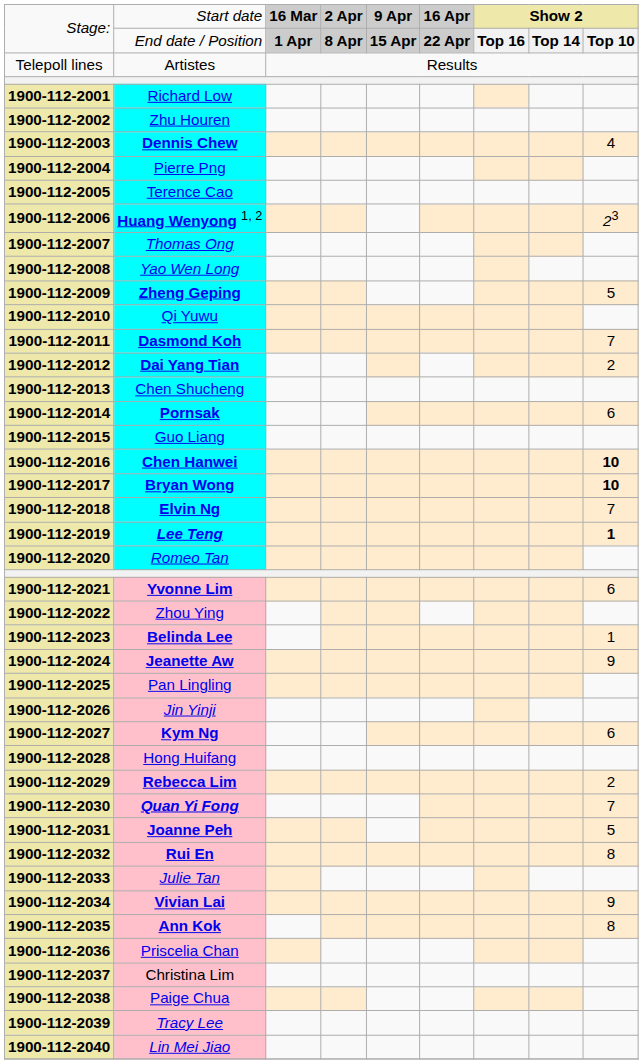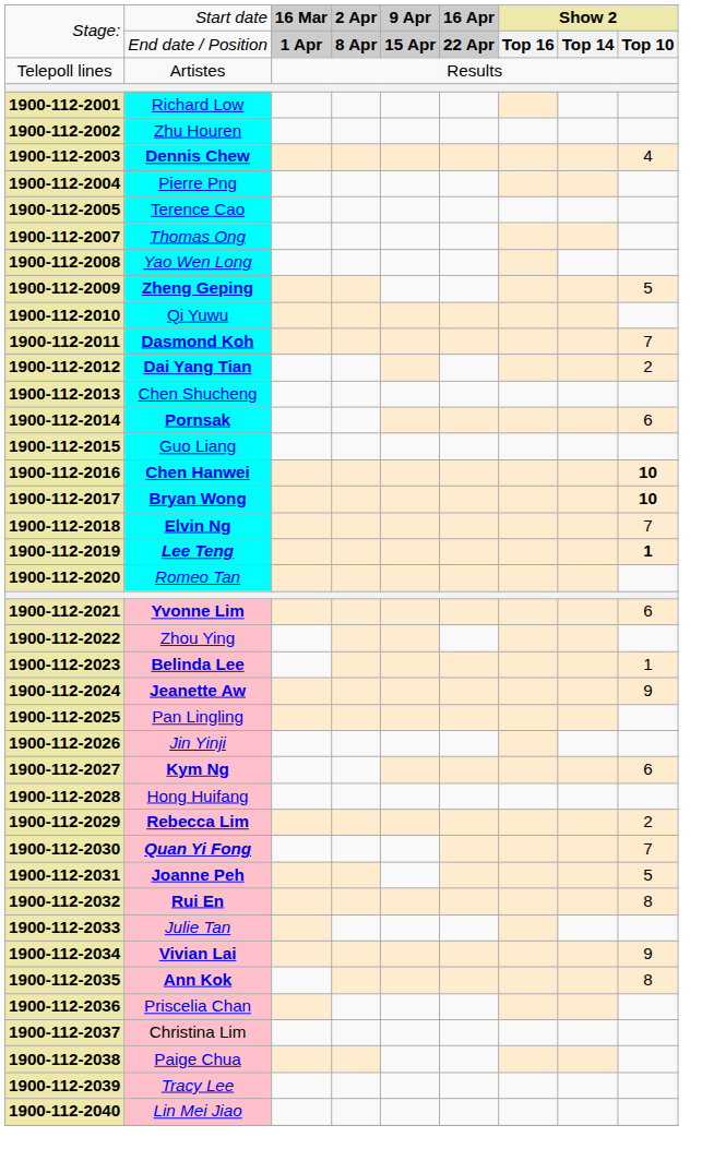 <table class="wikitable">
 <tr>
 <td colspan=1 align="right" rowspan="2"><em>Stage:</em></td>
 <td colspan=1 align="right"><em>Start date</em></td>
 <td colspan=1 bgcolor="#CCCCCC" align="center"><strong>16 Mar</strong></td>
 <td colspan=1 bgcolor="#CCCCCC" align="center"><strong>2 Apr</strong></td>
 <td colspan=1 bgcolor="#CCCCCC" align="center"><strong>9 Apr</strong></td>
 <td colspan=1 bgcolor="#CCCCCC" align="center"><strong>16 Apr</strong></td>
 <td colspan=3 bgcolor="palegoldenrod" align="center"><strong>Show 2</strong></td>
 </tr>
 <tr>
 <td colspan=1 align="right"><em>End date / Position</em></td>
 <td colspan=1 bgcolor="#CCCCCC" align="center"><strong>1 Apr</strong></td>
 <td colspan=1 bgcolor="#CCCCCC" align="center"><strong>8 Apr</strong></td>
 <td colspan=1 bgcolor="#CCCCCC" align="center"><strong>15 Apr</strong></td>
 <td colspan=1 bgcolor="#CCCCCC" align="center"><strong>22 Apr</strong></td>
 <th align="center">Top 16</th>
 <th align="center">Top 14</th>
 <th align="center">Top 10</th>
 </tr>
 <tr>
 <td colspan=1 align="center">Telepoll lines</td>
 <td colspan=1 align="center">Artistes</td>
 <td colspan=7 align="center">Results</td>
 </tr>
 <tr>
 <th colspan=9><div></div></th>
 </tr>
 <tr>
 <td bgcolor="palegoldenrod" align="center"><strong>1900-112-2001</strong></td>
 <td bgcolor="cyan" align="center"><a href='#'>Richard Low</a></td>
 <td></td>
 <td></td>
 <td></td>
 <td></td>
 <td bgcolor="#FFEBCD"></td>
 <td></td>
 <td></td>
 </tr>
 <tr>
 <td bgcolor="palegoldenrod" align="center"><strong>1900-112-2002</strong></td>
 <td bgcolor="cyan" align="center"><a href='#'>Zhu Houren</a></td>
 <td></td>
 <td></td>
 <td></td>
 <td></td>
 <td></td>
 <td></td>
 <td></td>
 </tr>
 <tr>
 <td bgcolor="palegoldenrod" align="center"><strong>1900-112-2003</strong></td>
 <td bgcolor="cyan" align="center"><strong><a href='#'>Dennis Chew</a></strong></td>
 <td bgcolor="#FFEBCD"></td>
 <td bgcolor="#FFEBCD"></td>
 <td bgcolor="#FFEBCD"></td>
 <td bgcolor="#FFEBCD"></td>
 <td bgcolor="#FFEBCD"></td>
 <td bgcolor="#FFEBCD"></td>
 <td bgcolor="#FFEBCD" align="center">4</td>
 </tr>
 <tr>
 <td bgcolor="palegoldenrod" align="center"><strong>1900-112-2004</strong></td>
 <td bgcolor="cyan" align="center"><a href='#'>Pierre Png</a></td>
 <td></td>
 <td></td>
 <td></td>
 <td></td>
 <td bgcolor="#FFEBCD"></td>
 <td bgcolor="#FFEBCD"></td>
 <td></td>
 </tr>
 <tr>
 <td bgcolor="palegoldenrod" align="center"><strong>1900-112-2005</strong></td>
 <td bgcolor="cyan" align="center"><a href='#'>Terence Cao</a></td>
 <td></td>
 <td></td>
 <td></td>
 <td></td>
 <td></td>
 <td></td>
 <td></td>
-</tr>
-<tr>
-<td bgcolor="palegoldenrod" align="center"><strong>1900-112-2006</strong></td>
-<td bgcolor="cyan" align="center"><strong><a href='#'>Huang Wenyong</a> </strong> <sup>1, 2</sup></td>
-<td bgcolor="#FFEBCD"></td>
-<td bgcolor="#FFEBCD"></td>
-<td></td>
-<td bgcolor="#FFEBCD"></td>
-<td bgcolor="#FFEBCD"></td>
-<td bgcolor="#FFEBCD"></td>
-<td bgcolor="#FFEBCD" align="center"><em>2</em><sup>3</sup></td>
 </tr>
 <tr>
 <td bgcolor="palegoldenrod" align="center"><strong>1900-112-2007</strong></td>
 <td bgcolor="cyan" align="center"><em><a href='#'>Thomas Ong</a> </em></td>
 <td></td>
 <td></td>
 <td></td>
 <td></td>
 <td bgcolor="#FFEBCD"></td>
 <td bgcolor="#FFEBCD"></td>
 <td></td>
 </tr>
 <tr>
 <td bgcolor="palegoldenrod" align="center"><strong>1900-112-2008</strong></td>
 <td bgcolor="cyan" align="center"><em><a href='#'>Yao Wen Long</a></em></td>
 <td></td>
 <td></td>
 <td></td>
 <td></td>
 <td bgcolor="#FFEBCD"></td>
 <td></td>
 <td></td>
 </tr>
 <tr>
 <td bgcolor="palegoldenrod" align="center"><strong>1900-112-2009</strong></td>
 <td bgcolor="cyan" align="center"><strong><a href='#'>Zheng Geping</a></strong></td>
 <td bgcolor="#FFEBCD"></td>
 <td bgcolor="#FFEBCD"></td>
 <td></td>
 <td></td>
 <td bgcolor="#FFEBCD"></td>
 <td bgcolor="#FFEBCD"></td>
 <td bgcolor="#FFEBCD" align="center">5</td>
 </tr>
 <tr>
 <td bgcolor="palegoldenrod" align="center"><strong>1900-112-2010</strong></td>
 <td bgcolor="cyan" align="center"><a href='#'>Qi Yuwu</a></td>
 <td bgcolor="#FFEBCD"></td>
 <td bgcolor="#FFEBCD"></td>
 <td bgcolor="#FFEBCD"></td>
 <td bgcolor="#FFEBCD"></td>
 <td bgcolor="#FFEBCD"></td>
 <td bgcolor="#FFEBCD"></td>
 <td></td>
 </tr>
 <tr>
 <td bgcolor="palegoldenrod" align="center"><strong>1900-112-2011</strong></td>
 <td bgcolor="cyan" align="center"><strong><a href='#'>Dasmond Koh</a></strong></td>
 <td bgcolor="#FFEBCD"></td>
 <td bgcolor="#FFEBCD"></td>
 <td bgcolor="#FFEBCD"></td>
 <td bgcolor="#FFEBCD"></td>
 <td bgcolor="#FFEBCD"></td>
 <td bgcolor="#FFEBCD"></td>
 <td bgcolor="#FFEBCD" align="center">7</td>
 </tr>
 <tr>
 <td bgcolor="palegoldenrod" align="center"><strong>1900-112-2012</strong></td>
 <td bgcolor="cyan" align="center"><strong><a href='#'>Dai Yang Tian</a> </strong></td>
 <td></td>
 <td></td>
 <td bgcolor="#FFEBCD"></td>
 <td></td>
 <td bgcolor="#FFEBCD"></td>
 <td bgcolor="#FFEBCD"></td>
 <td bgcolor="#FFEBCD" align="center">2</td>
 </tr>
 <tr>
 <td bgcolor="palegoldenrod" align="center"><strong>1900-112-2013</strong></td>
 <td bgcolor="cyan" align="center"><a href='#'>Chen Shucheng</a></td>
 <td></td>
 <td></td>
 <td></td>
 <td></td>
 <td></td>
 <td></td>
 <td></td>
 </tr>
 <tr>
 <td bgcolor="palegoldenrod" align="center"><strong>1900-112-2014</strong></td>
 <td bgcolor="cyan" align="center"><strong><a href='#'>Pornsak</a></strong></td>
 <td></td>
 <td></td>
 <td bgcolor="#FFEBCD"></td>
 <td bgcolor="#FFEBCD"></td>
 <td bgcolor="#FFEBCD"></td>
 <td bgcolor="#FFEBCD"></td>
 <td bgcolor="#FFEBCD" align="center">6</td>
 </tr>
 <tr>
 <td bgcolor="palegoldenrod" align="center"><strong>1900-112-2015</strong></td>
 <td bgcolor="cyan" align="center"><a href='#'>Guo Liang</a></td>
 <td></td>
 <td></td>
 <td></td>
 <td></td>
 <td></td>
 <td></td>
 <td></td>
 </tr>
 <tr>
 <td bgcolor="palegoldenrod" align="center"><strong>1900-112-2016</strong></td>
 <td bgcolor="cyan" align="center"><strong><a href='#'>Chen Hanwei</a></strong></td>
 <td bgcolor="#FFEBCD"></td>
 <td bgcolor="#FFEBCD"></td>
 <td bgcolor="#FFEBCD"></td>
 <td bgcolor="#FFEBCD"></td>
 <td bgcolor="#FFEBCD"></td>
 <td bgcolor="#FFEBCD"></td>
 <td bgcolor="#FFEBCD" align="center"><strong>10</strong></td>
 </tr>
 <tr>
 <td bgcolor="palegoldenrod" align="center"><strong>1900-112-2017</strong></td>
 <td bgcolor="cyan" align="center"><strong><a href='#'>Bryan Wong</a></strong></td>
 <td bgcolor="#FFEBCD"></td>
 <td bgcolor="#FFEBCD"></td>
 <td bgcolor="#FFEBCD"></td>
 <td bgcolor="#FFEBCD"></td>
 <td bgcolor="#FFEBCD"></td>
 <td bgcolor="#FFEBCD"></td>
 <td bgcolor="#FFEBCD" align="center"><strong>10</strong></td>
 </tr>
 <tr>
 <td bgcolor="palegoldenrod" align="center"><strong>1900-112-2018</strong></td>
 <td bgcolor="cyan" align="center"><strong><a href='#'>Elvin Ng</a></strong></td>
 <td bgcolor="#FFEBCD"></td>
 <td bgcolor="#FFEBCD"></td>
 <td bgcolor="#FFEBCD"></td>
 <td bgcolor="#FFEBCD"></td>
 <td bgcolor="#FFEBCD"></td>
 <td bgcolor="#FFEBCD"></td>
 <td bgcolor="#FFEBCD" align="center">7</td>
 </tr>
 <tr>
 <td bgcolor="palegoldenrod" align="center"><strong>1900-112-2019</strong></td>
 <td bgcolor="cyan" align="center"><strong><em><a href='#'>Lee Teng</a> </em></strong></td>
 <td bgcolor="#FFEBCD"></td>
 <td bgcolor="#FFEBCD"></td>
 <td bgcolor="#FFEBCD"></td>
 <td bgcolor="#FFEBCD"></td>
 <td bgcolor="#FFEBCD"></td>
 <td bgcolor="#FFEBCD"></td>
 <td bgcolor="#FFEBCD" align="center"><strong>1</strong></td>
 </tr>
 <tr>
 <td bgcolor="palegoldenrod" align="center"><strong>1900-112-2020</strong></td>
 <td bgcolor="cyan" align="center"><em><a href='#'>Romeo Tan</a> </em></td>
 <td bgcolor="#FFEBCD"></td>
 <td bgcolor="#FFEBCD"></td>
 <td bgcolor="#FFEBCD"></td>
 <td bgcolor="#FFEBCD"></td>
 <td bgcolor="#FFEBCD"></td>
 <td bgcolor="#FFEBCD"></td>
 <td></td>
 </tr>
 <tr>
 <th colspan=9><div></div></th>
 </tr>
 <tr>
 <td bgcolor="palegoldenrod" align="center"><strong>1900-112-2021</strong></td>
 <td bgcolor="pink" align="center"><strong><a href='#'>Yvonne Lim</a> </strong></td>
 <td bgcolor="#FFEBCD"></td>
 <td bgcolor="#FFEBCD"></td>
 <td bgcolor="#FFEBCD"></td>
 <td bgcolor="#FFEBCD"></td>
 <td bgcolor="#FFEBCD"></td>
 <td bgcolor="#FFEBCD"></td>
 <td bgcolor="#FFEBCD" align="center">6</td>
 </tr>
 <tr>
 <td bgcolor="palegoldenrod" align="center"><strong>1900-112-2022</strong></td>
 <td bgcolor="pink" align="center"><a href='#'>Zhou Ying</a></td>
 <td></td>
 <td bgcolor="#FFEBCD"></td>
 <td bgcolor="#FFEBCD"></td>
 <td></td>
 <td bgcolor="#FFEBCD"></td>
 <td bgcolor="#FFEBCD"></td>
 <td></td>
 </tr>
 <tr>
 <td bgcolor="palegoldenrod" align="center"><strong>1900-112-2023</strong></td>
 <td bgcolor="pink" align="center"><strong><a href='#'>Belinda Lee</a> </strong></td>
 <td></td>
 <td bgcolor="#FFEBCD"></td>
 <td bgcolor="#FFEBCD"></td>
 <td bgcolor="#FFEBCD"></td>
 <td bgcolor="#FFEBCD"></td>
 <td bgcolor="#FFEBCD"></td>
 <td bgcolor="#FFEBCD" align="center">1</td>
 </tr>
 <tr>
 <td bgcolor="palegoldenrod" align="center"><strong>1900-112-2024</strong></td>
 <td bgcolor="pink" align="center"><strong><a href='#'>Jeanette Aw</a> </strong></td>
 <td bgcolor="#FFEBCD"></td>
 <td bgcolor="#FFEBCD"></td>
 <td bgcolor="#FFEBCD"></td>
 <td bgcolor="#FFEBCD"></td>
 <td bgcolor="#FFEBCD"></td>
 <td bgcolor="#FFEBCD"></td>
 <td bgcolor="#FFEBCD" align="center">9</td>
 </tr>
 <tr>
 <td bgcolor="palegoldenrod" align="center"><strong>1900-112-2025</strong></td>
 <td bgcolor="pink" align="center"><a href='#'>Pan Lingling</a></td>
 <td bgcolor="#FFEBCD"></td>
 <td bgcolor="#FFEBCD"></td>
 <td bgcolor="#FFEBCD"></td>
 <td bgcolor="#FFEBCD"></td>
 <td bgcolor="#FFEBCD"></td>
 <td bgcolor="#FFEBCD"></td>
 <td></td>
 </tr>
 <tr>
 <td bgcolor="palegoldenrod" align="center"><strong>1900-112-2026</strong></td>
 <td bgcolor="pink" align="center"><em><a href='#'>Jin Yinji</a> </em></td>
 <td></td>
 <td></td>
 <td></td>
 <td></td>
 <td bgcolor="#FFEBCD"></td>
 <td></td>
 <td></td>
 </tr>
 <tr>
 <td bgcolor="palegoldenrod" align="center"><strong>1900-112-2027</strong></td>
 <td bgcolor="pink" align="center"><strong><a href='#'>Kym Ng</a> </strong></td>
 <td></td>
 <td></td>
 <td bgcolor="#FFEBCD"></td>
 <td bgcolor="#FFEBCD"></td>
 <td bgcolor="#FFEBCD"></td>
 <td bgcolor="#FFEBCD"></td>
 <td bgcolor="#FFEBCD" align="center">6</td>
 </tr>
 <tr>
 <td bgcolor="palegoldenrod" align="center"><strong>1900-112-2028</strong></td>
 <td bgcolor="pink" align="center"><a href='#'>Hong Huifang</a></td>
 <td></td>
 <td></td>
 <td></td>
 <td></td>
 <td></td>
 <td></td>
 <td></td>
 </tr>
 <tr>
 <td bgcolor="palegoldenrod" align="center"><strong>1900-112-2029</strong></td>
 <td bgcolor="pink" align="center"><strong><a href='#'>Rebecca Lim</a> </strong></td>
 <td bgcolor="#FFEBCD"></td>
 <td bgcolor="#FFEBCD"></td>
 <td bgcolor="#FFEBCD"></td>
 <td bgcolor="#FFEBCD"></td>
 <td bgcolor="#FFEBCD"></td>
 <td bgcolor="#FFEBCD"></td>
 <td bgcolor="#FFEBCD" align="center">2</td>
 </tr>
 <tr>
 <td bgcolor="palegoldenrod" align="center"><strong>1900-112-2030</strong></td>
 <td bgcolor="pink" align="center"><strong><em><a href='#'>Quan Yi Fong</a></em></strong></td>
 <td></td>
 <td></td>
 <td></td>
 <td bgcolor="#FFEBCD"></td>
 <td bgcolor="#FFEBCD"></td>
 <td bgcolor="#FFEBCD"></td>
 <td bgcolor="#FFEBCD" align="center">7</td>
 </tr>
 <tr>
 <td bgcolor="palegoldenrod" align="center"><strong>1900-112-2031</strong></td>
 <td bgcolor="pink" align="center"><strong><a href='#'>Joanne Peh</a> </strong></td>
 <td bgcolor="#FFEBCD"></td>
 <td bgcolor="#FFEBCD"></td>
 <td></td>
 <td bgcolor="#FFEBCD"></td>
 <td bgcolor="#FFEBCD"></td>
 <td bgcolor="#FFEBCD"></td>
 <td bgcolor="#FFEBCD" align="center">5</td>
 </tr>
 <tr>
 <td bgcolor="palegoldenrod" align="center"><strong>1900-112-2032</strong></td>
 <td bgcolor="pink" align="center"><strong><a href='#'>Rui En</a> </strong></td>
 <td bgcolor="#FFEBCD"></td>
 <td bgcolor="#FFEBCD"></td>
 <td bgcolor="#FFEBCD"></td>
 <td bgcolor="#FFEBCD"></td>
 <td bgcolor="#FFEBCD"></td>
 <td bgcolor="#FFEBCD"></td>
 <td bgcolor="#FFEBCD" align="center">8</td>
 </tr>
 <tr>
 <td bgcolor="palegoldenrod" align="center"><strong>1900-112-2033</strong></td>
 <td bgcolor="pink" align="center"><em><a href='#'>Julie Tan</a> </em></td>
 <td bgcolor="#FFEBCD"></td>
 <td></td>
 <td></td>
 <td></td>
 <td bgcolor="#FFEBCD"></td>
 <td></td>
 <td></td>
 </tr>
 <tr>
 <td bgcolor="palegoldenrod" align="center"><strong>1900-112-2034</strong></td>
 <td bgcolor="pink" align="center"><strong><a href='#'>Vivian Lai</a> </strong></td>
 <td bgcolor="#FFEBCD"></td>
 <td bgcolor="#FFEBCD"></td>
 <td bgcolor="#FFEBCD"></td>
 <td bgcolor="#FFEBCD"></td>
 <td bgcolor="#FFEBCD"></td>
 <td bgcolor="#FFEBCD"></td>
 <td bgcolor="#FFEBCD" align="center">9</td>
 </tr>
 <tr>
 <td bgcolor="palegoldenrod" align="center"><strong>1900-112-2035</strong></td>
 <td bgcolor="pink" align="center"><strong><a href='#'>Ann Kok</a> </strong></td>
 <td></td>
 <td bgcolor="#FFEBCD"></td>
 <td bgcolor="#FFEBCD"></td>
 <td bgcolor="#FFEBCD"></td>
 <td bgcolor="#FFEBCD"></td>
 <td bgcolor="#FFEBCD"></td>
 <td bgcolor="#FFEBCD" align="center">8</td>
 </tr>
 <tr>
 <td bgcolor="palegoldenrod" align="center"><strong>1900-112-2036</strong></td>
 <td bgcolor="pink" align="center"><a href='#'>Priscelia Chan</a></td>
 <td bgcolor="#FFEBCD"></td>
 <td></td>
 <td></td>
 <td></td>
 <td bgcolor="#FFEBCD"></td>
 <td bgcolor="#FFEBCD"></td>
 <td></td>
 </tr>
 <tr>
 <td bgcolor="palegoldenrod" align="center"><strong>1900-112-2037</strong></td>
 <td bgcolor="pink" align="center">Christina Lim</td>
 <td></td>
 <td></td>
 <td></td>
 <td></td>
 <td></td>
 <td></td>
 <td></td>
 </tr>
 <tr>
 <td bgcolor="palegoldenrod" align="center"><strong>1900-112-2038</strong></td>
 <td bgcolor="pink" align="center"><a href='#'>Paige Chua</a></td>
 <td bgcolor="#FFEBCD"></td>
 <td bgcolor="#FFEBCD"></td>
 <td></td>
 <td></td>
 <td bgcolor="#FFEBCD"></td>
 <td bgcolor="#FFEBCD"></td>
 <td></td>
 </tr>
 <tr>
 <td bgcolor="palegoldenrod" align="center"><strong>1900-112-2039</strong></td>
 <td bgcolor="pink" align="center"><em><a href='#'>Tracy Lee</a> </em></td>
 <td></td>
 <td></td>
 <td></td>
 <td></td>
 <td></td>
 <td></td>
 <td></td>
 </tr>
 <tr>
 <td bgcolor="palegoldenrod" align="center"><strong>1900-112-2040</strong></td>
 <td bgcolor="pink" align="center"><em><a href='#'>Lin Mei Jiao</a> </em></td>
 <td></td>
 <td></td>
 <td></td>
 <td></td>
 <td></td>
 <td></td>
 <td></td>
 </tr>
 <tr>
 </tr>
 </table>
